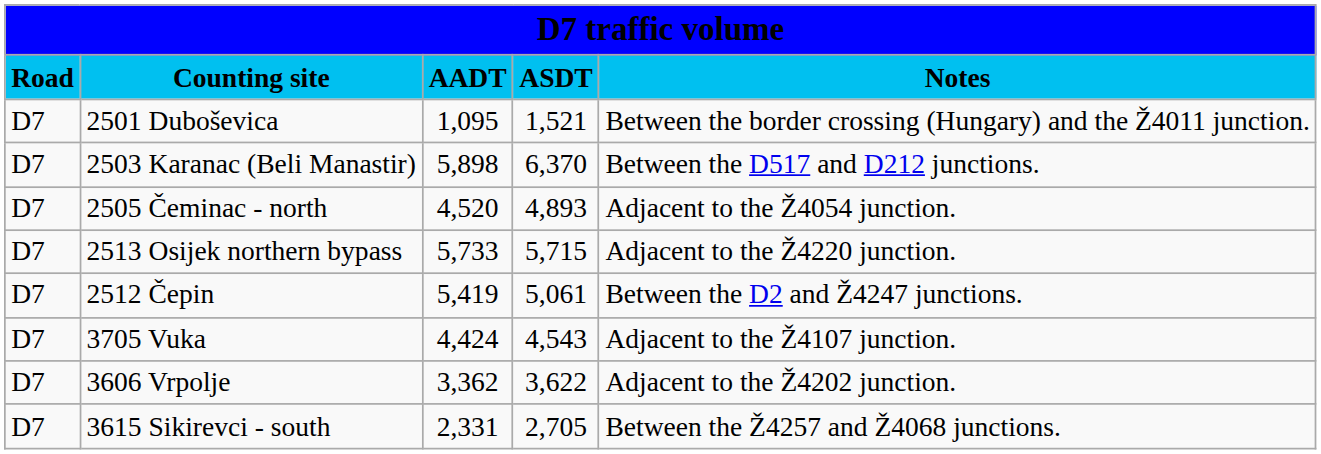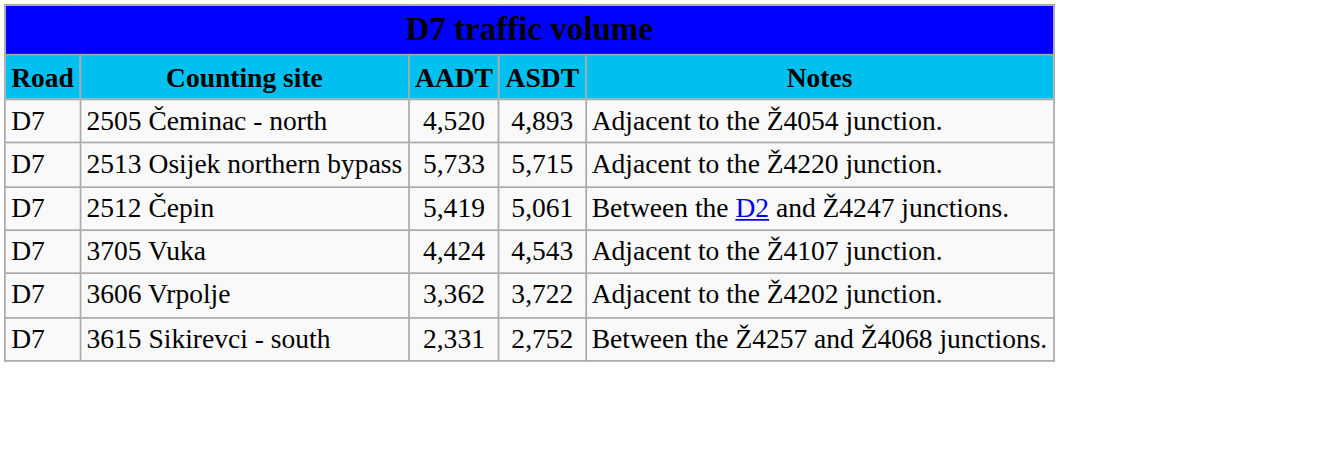 <table class="wikitable">
 <tr>
 <td colspan=5 bgcolor=blue align=center style=margin-top:15><span><big><strong>D7 traffic volume</strong></big></span></td>
 </tr>
 <tr>
 <td align=center bgcolor=00c0f0><strong>Road</strong></td>
 <td align=center bgcolor=00c0f0><strong>Counting site</strong></td>
 <td align=center bgcolor=00c0f0><strong>AADT</strong></td>
 <td align=center bgcolor=00c0f0><strong>ASDT</strong></td>
 <td align=center bgcolor=00c0f0><strong>Notes</strong></td>
-</tr>
-<tr>
-<td> D7</td>
-<td>2501 Duboševica</td>
-<td align=center>1,095</td>
-<td align=center>1,521</td>
-<td>Between the border crossing (Hungary) and the Ž4011 junction.</td>
-</tr>
-<tr>
-<td> D7</td>
-<td>2503 Karanac (Beli Manastir)</td>
-<td align=center>5,898</td>
-<td align=center>6,370</td>
-<td>Between the <a href='#'>D517</a> and <a href='#'>D212</a> junctions.</td>
 </tr>
 <tr>
 <td> D7</td>
 <td>2505 Čeminac - north</td>
 <td align=center>4,520</td>
 <td align=center>4,893</td>
 <td>Adjacent to the Ž4054 junction.</td>
 </tr>
 <tr>
 <td> D7</td>
 <td>2513 Osijek northern bypass</td>
 <td align=center>5,733</td>
 <td align=center>5,715</td>
 <td>Adjacent to the Ž4220 junction.</td>
 </tr>
 <tr>
 <td> D7</td>
 <td>2512 Čepin</td>
 <td align=center>5,419</td>
 <td align=center>5,061</td>
 <td>Between the <a href='#'>D2</a> and Ž4247 junctions.</td>
 </tr>
 <tr>
 <td> D7</td>
 <td>3705 Vuka</td>
 <td align=center>4,424</td>
 <td align=center>4,543</td>
 <td>Adjacent to the Ž4107 junction.</td>
 </tr>
 <tr>
 <td> D7</td>
 <td>3606 Vrpolje</td>
 <td align=center>3,362</td>
-<td align=center>3,622</td>
+<td align=center>3,722</td>
 <td>Adjacent to the Ž4202 junction.</td>
 </tr>
 <tr>
 <td> D7</td>
 <td>3615 Sikirevci - south</td>
 <td align=center>2,331</td>
-<td align=center>2,705</td>
+<td align=center>2,752</td>
 <td>Between the Ž4257 and Ž4068 junctions.</td>
 </tr>
 </table>
